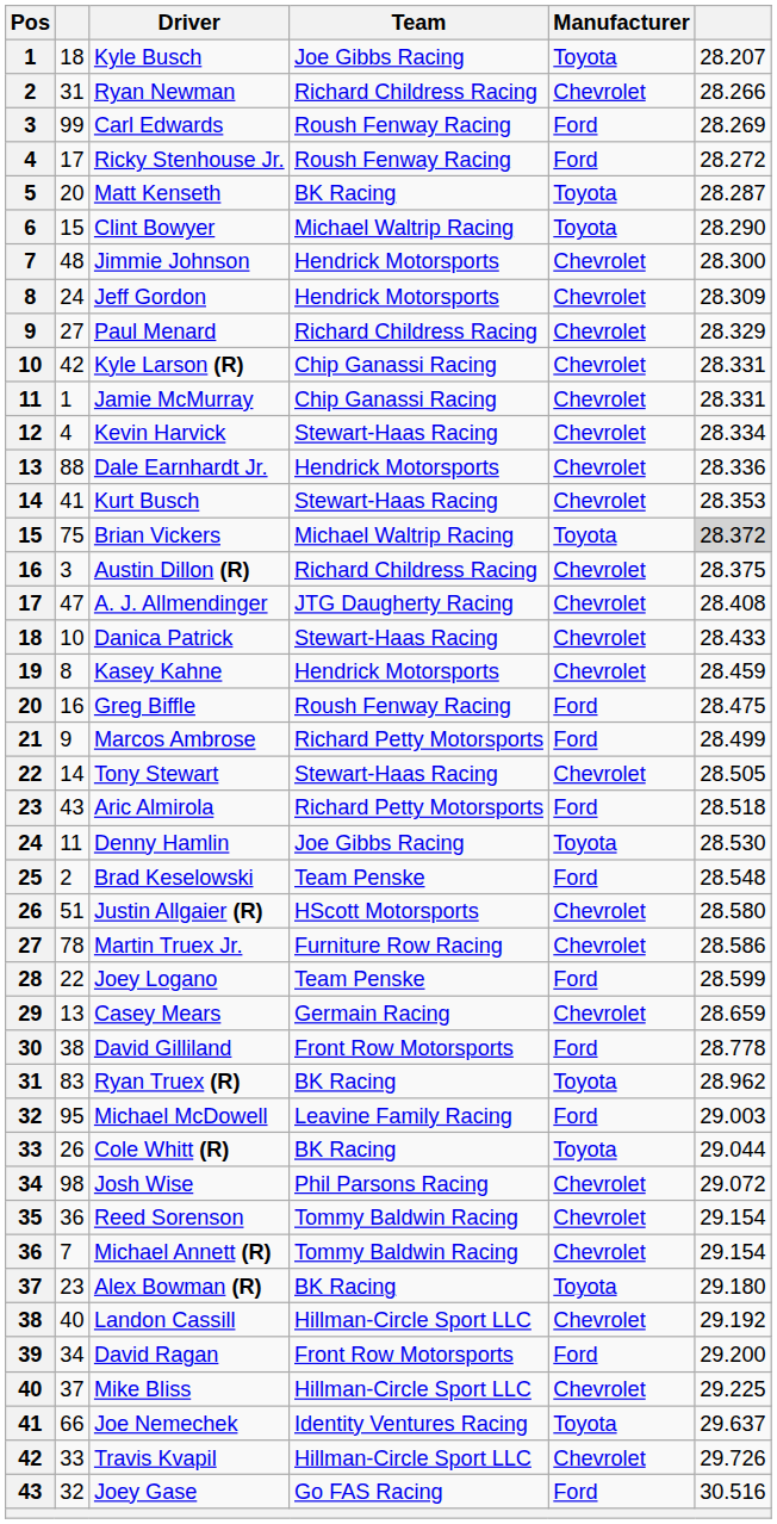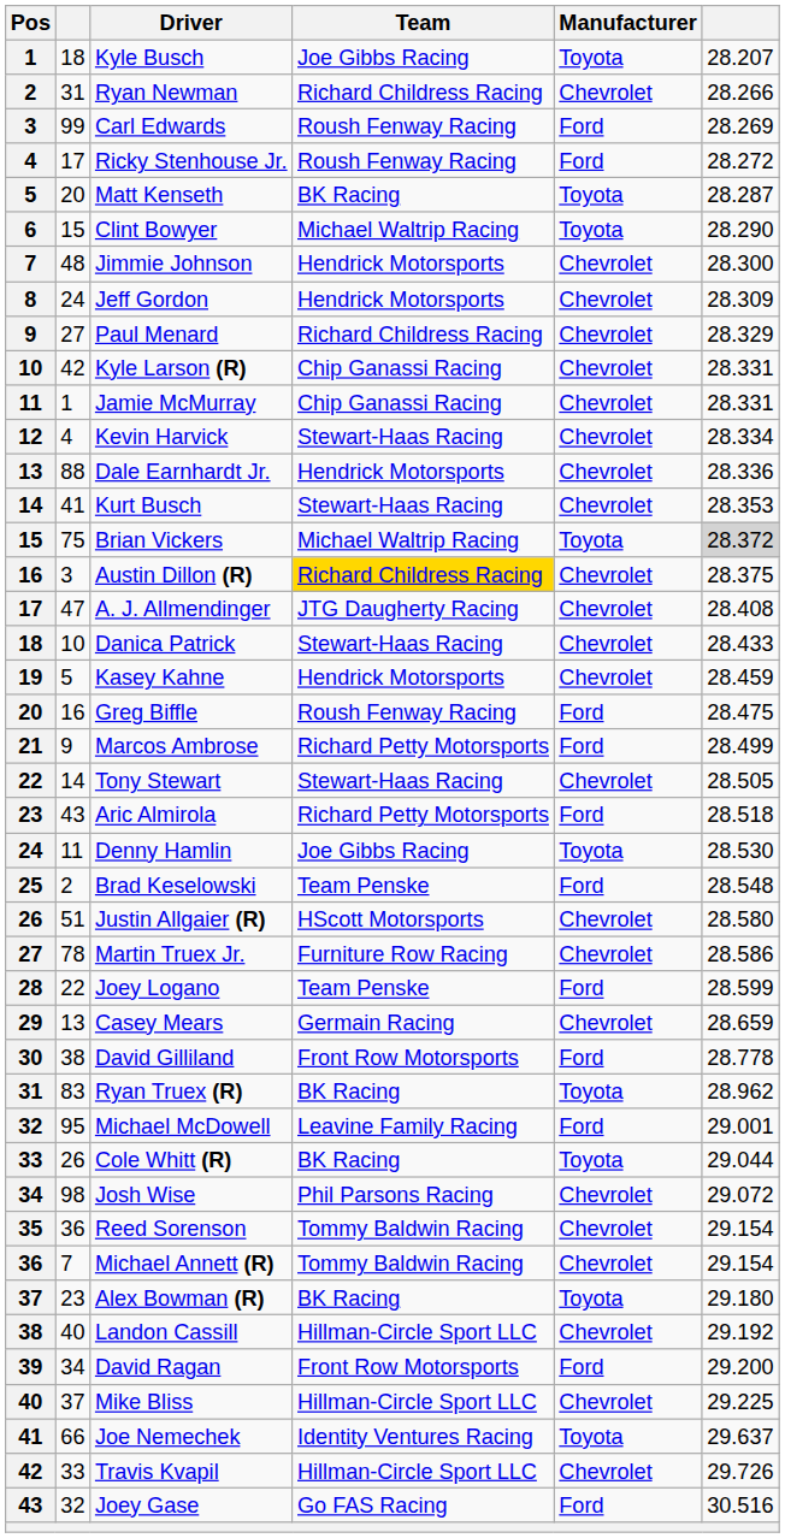 <table class="wikitable" style="font-size:95%">
 <tr>
 <th>Pos</th>
 <th></th>
 <th>Driver</th>
 <th>Team</th>
 <th>Manufacturer</th>
 <th></th>
 </tr>
 <tr>
 <th>1</th>
 <td>18</td>
 <td><a href='#'>Kyle Busch</a></td>
 <td><a href='#'>Joe Gibbs Racing</a></td>
 <td><a href='#'>Toyota</a></td>
 <td>28.207</td>
 </tr>
 <tr>
 <th>2</th>
 <td>31</td>
 <td><a href='#'>Ryan Newman</a></td>
 <td><a href='#'>Richard Childress Racing</a></td>
 <td><a href='#'>Chevrolet</a></td>
 <td>28.266</td>
 </tr>
 <tr>
 <th>3</th>
 <td>99</td>
 <td><a href='#'>Carl Edwards</a></td>
 <td><a href='#'>Roush Fenway Racing</a></td>
 <td><a href='#'>Ford</a></td>
 <td>28.269</td>
 </tr>
 <tr>
 <th>4</th>
 <td>17</td>
 <td><a href='#'>Ricky Stenhouse Jr.</a></td>
 <td><a href='#'>Roush Fenway Racing</a></td>
 <td><a href='#'>Ford</a></td>
 <td>28.272</td>
 </tr>
 <tr>
 <th>5</th>
 <td>20</td>
 <td><a href='#'>Matt Kenseth</a></td>
 <td><a href='#'>BK Racing</a></td>
 <td><a href='#'>Toyota</a></td>
 <td>28.287</td>
 </tr>
 <tr>
 <th>6</th>
 <td>15</td>
 <td><a href='#'>Clint Bowyer</a></td>
 <td><a href='#'>Michael Waltrip Racing</a></td>
 <td><a href='#'>Toyota</a></td>
 <td>28.290</td>
 </tr>
 <tr>
 <th>7</th>
 <td>48</td>
 <td><a href='#'>Jimmie Johnson</a></td>
 <td><a href='#'>Hendrick Motorsports</a></td>
 <td><a href='#'>Chevrolet</a></td>
 <td>28.300</td>
 </tr>
 <tr>
 <th>8</th>
 <td>24</td>
 <td><a href='#'>Jeff Gordon</a></td>
 <td><a href='#'>Hendrick Motorsports</a></td>
 <td><a href='#'>Chevrolet</a></td>
 <td>28.309</td>
 </tr>
 <tr>
 <th>9</th>
 <td>27</td>
 <td><a href='#'>Paul Menard</a></td>
 <td><a href='#'>Richard Childress Racing</a></td>
 <td><a href='#'>Chevrolet</a></td>
 <td>28.329</td>
 </tr>
 <tr>
 <th>10</th>
 <td>42</td>
 <td><a href='#'>Kyle Larson</a> <strong>(R)</strong></td>
 <td><a href='#'>Chip Ganassi Racing</a></td>
 <td><a href='#'>Chevrolet</a></td>
 <td>28.331</td>
 </tr>
 <tr>
 <th>11</th>
 <td>1</td>
 <td><a href='#'>Jamie McMurray</a></td>
 <td><a href='#'>Chip Ganassi Racing</a></td>
 <td><a href='#'>Chevrolet</a></td>
 <td>28.331</td>
 </tr>
 <tr>
 <th>12</th>
 <td>4</td>
 <td><a href='#'>Kevin Harvick</a></td>
 <td><a href='#'>Stewart-Haas Racing</a></td>
 <td><a href='#'>Chevrolet</a></td>
 <td>28.334</td>
 </tr>
 <tr>
 <th>13</th>
 <td>88</td>
 <td><a href='#'>Dale Earnhardt Jr.</a></td>
 <td><a href='#'>Hendrick Motorsports</a></td>
 <td><a href='#'>Chevrolet</a></td>
 <td>28.336</td>
 </tr>
 <tr>
 <th>14</th>
 <td>41</td>
 <td><a href='#'>Kurt Busch</a></td>
 <td><a href='#'>Stewart-Haas Racing</a></td>
 <td><a href='#'>Chevrolet</a></td>
 <td>28.353</td>
 </tr>
 <tr>
 <th>15</th>
 <td>75</td>
 <td><a href='#'>Brian Vickers</a></td>
 <td><a href='#'>Michael Waltrip Racing</a></td>
 <td><a href='#'>Toyota</a></td>
 <td style="background: lightgrey;">28.372</td>
 </tr>
 <tr>
 <th>16</th>
 <td>3</td>
 <td><a href='#'>Austin Dillon</a> <strong>(R)</strong></td>
-<td><a href='#'>Richard Childress Racing</a></td>
+<td style="background: gold;"><a href='#'>Richard Childress Racing</a></td>
 <td><a href='#'>Chevrolet</a></td>
 <td>28.375</td>
 </tr>
 <tr>
 <th>17</th>
 <td>47</td>
 <td><a href='#'>A. J. Allmendinger</a></td>
 <td><a href='#'>JTG Daugherty Racing</a></td>
 <td><a href='#'>Chevrolet</a></td>
 <td>28.408</td>
 </tr>
 <tr>
 <th>18</th>
 <td>10</td>
 <td><a href='#'>Danica Patrick</a></td>
 <td><a href='#'>Stewart-Haas Racing</a></td>
 <td><a href='#'>Chevrolet</a></td>
 <td>28.433</td>
 </tr>
 <tr>
 <th>19</th>
-<td>8</td>
+<td>5</td>
 <td><a href='#'>Kasey Kahne</a></td>
 <td><a href='#'>Hendrick Motorsports</a></td>
 <td><a href='#'>Chevrolet</a></td>
 <td>28.459</td>
 </tr>
 <tr>
 <th>20</th>
 <td>16</td>
 <td><a href='#'>Greg Biffle</a></td>
 <td><a href='#'>Roush Fenway Racing</a></td>
 <td><a href='#'>Ford</a></td>
 <td>28.475</td>
 </tr>
 <tr>
 <th>21</th>
 <td>9</td>
 <td><a href='#'>Marcos Ambrose</a></td>
 <td><a href='#'>Richard Petty Motorsports</a></td>
 <td><a href='#'>Ford</a></td>
 <td>28.499</td>
 </tr>
 <tr>
 <th>22</th>
 <td>14</td>
 <td><a href='#'>Tony Stewart</a></td>
 <td><a href='#'>Stewart-Haas Racing</a></td>
 <td><a href='#'>Chevrolet</a></td>
 <td>28.505</td>
 </tr>
 <tr>
 <th>23</th>
 <td>43</td>
 <td><a href='#'>Aric Almirola</a></td>
 <td><a href='#'>Richard Petty Motorsports</a></td>
 <td><a href='#'>Ford</a></td>
 <td>28.518</td>
 </tr>
 <tr>
 <th>24</th>
 <td>11</td>
 <td><a href='#'>Denny Hamlin</a></td>
 <td><a href='#'>Joe Gibbs Racing</a></td>
 <td><a href='#'>Toyota</a></td>
 <td>28.530</td>
 </tr>
 <tr>
 <th>25</th>
 <td>2</td>
 <td><a href='#'>Brad Keselowski</a></td>
 <td><a href='#'>Team Penske</a></td>
 <td><a href='#'>Ford</a></td>
 <td>28.548</td>
 </tr>
 <tr>
 <th>26</th>
 <td>51</td>
 <td><a href='#'>Justin Allgaier</a> <strong>(R)</strong></td>
 <td><a href='#'>HScott Motorsports</a></td>
 <td><a href='#'>Chevrolet</a></td>
 <td>28.580</td>
 </tr>
 <tr>
 <th>27</th>
 <td>78</td>
 <td><a href='#'>Martin Truex Jr.</a></td>
 <td><a href='#'>Furniture Row Racing</a></td>
 <td><a href='#'>Chevrolet</a></td>
 <td>28.586</td>
 </tr>
 <tr>
 <th>28</th>
 <td>22</td>
 <td><a href='#'>Joey Logano</a></td>
 <td><a href='#'>Team Penske</a></td>
 <td><a href='#'>Ford</a></td>
 <td>28.599</td>
 </tr>
 <tr>
 <th>29</th>
 <td>13</td>
 <td><a href='#'>Casey Mears</a></td>
 <td><a href='#'>Germain Racing</a></td>
 <td><a href='#'>Chevrolet</a></td>
 <td>28.659</td>
 </tr>
 <tr>
 <th>30</th>
 <td>38</td>
 <td><a href='#'>David Gilliland</a></td>
 <td><a href='#'>Front Row Motorsports</a></td>
 <td><a href='#'>Ford</a></td>
 <td>28.778</td>
 </tr>
 <tr>
 <th>31</th>
 <td>83</td>
 <td><a href='#'>Ryan Truex</a> <strong>(R)</strong></td>
 <td><a href='#'>BK Racing</a></td>
 <td><a href='#'>Toyota</a></td>
 <td>28.962</td>
 </tr>
 <tr>
 <th>32</th>
 <td>95</td>
 <td><a href='#'>Michael McDowell</a></td>
 <td><a href='#'>Leavine Family Racing</a></td>
 <td><a href='#'>Ford</a></td>
-<td>29.003</td>
+<td>29.001</td>
 </tr>
 <tr>
 <th>33</th>
 <td>26</td>
 <td><a href='#'>Cole Whitt</a> <strong>(R)</strong></td>
 <td><a href='#'>BK Racing</a></td>
 <td><a href='#'>Toyota</a></td>
 <td>29.044</td>
 </tr>
 <tr>
 <th>34</th>
 <td>98</td>
 <td><a href='#'>Josh Wise</a></td>
 <td><a href='#'>Phil Parsons Racing</a></td>
 <td><a href='#'>Chevrolet</a></td>
 <td>29.072</td>
 </tr>
 <tr>
 <th>35</th>
 <td>36</td>
 <td><a href='#'>Reed Sorenson</a></td>
 <td><a href='#'>Tommy Baldwin Racing</a></td>
 <td><a href='#'>Chevrolet</a></td>
 <td>29.154</td>
 </tr>
 <tr>
 <th>36</th>
 <td>7</td>
 <td><a href='#'>Michael Annett</a> <strong>(R)</strong></td>
 <td><a href='#'>Tommy Baldwin Racing</a></td>
 <td><a href='#'>Chevrolet</a></td>
 <td>29.154</td>
 </tr>
 <tr>
 <th>37</th>
 <td>23</td>
 <td><a href='#'>Alex Bowman</a> <strong>(R)</strong></td>
 <td><a href='#'>BK Racing</a></td>
 <td><a href='#'>Toyota</a></td>
 <td>29.180</td>
 </tr>
 <tr>
 <th>38</th>
 <td>40</td>
 <td><a href='#'>Landon Cassill</a></td>
 <td><a href='#'>Hillman-Circle Sport LLC</a></td>
 <td><a href='#'>Chevrolet</a></td>
 <td>29.192</td>
 </tr>
 <tr>
 <th>39</th>
 <td>34</td>
 <td><a href='#'>David Ragan</a></td>
 <td><a href='#'>Front Row Motorsports</a></td>
 <td><a href='#'>Ford</a></td>
 <td>29.200</td>
 </tr>
 <tr>
 <th>40</th>
 <td>37</td>
 <td><a href='#'>Mike Bliss</a></td>
 <td><a href='#'>Hillman-Circle Sport LLC</a></td>
 <td><a href='#'>Chevrolet</a></td>
 <td>29.225</td>
 </tr>
 <tr>
 <th>41</th>
 <td>66</td>
 <td><a href='#'>Joe Nemechek</a></td>
 <td><a href='#'>Identity Ventures Racing</a></td>
 <td><a href='#'>Toyota</a></td>
 <td>29.637</td>
 </tr>
 <tr>
 <th>42</th>
 <td>33</td>
 <td><a href='#'>Travis Kvapil</a></td>
 <td><a href='#'>Hillman-Circle Sport LLC</a></td>
 <td><a href='#'>Chevrolet</a></td>
 <td>29.726</td>
 </tr>
 <tr>
 <th>43</th>
 <td>32</td>
 <td><a href='#'>Joey Gase</a></td>
 <td><a href='#'>Go FAS Racing</a></td>
 <td><a href='#'>Ford</a></td>
 <td>30.516</td>
 </tr>
 <tr>
 <th colspan="6"></th>
 </tr>
 </table>
